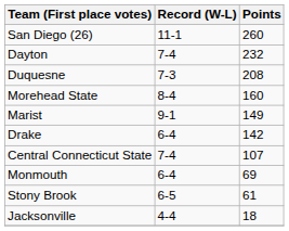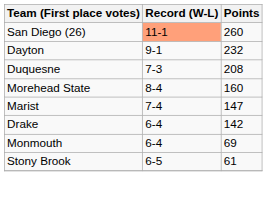 <table class="wikitable">
 <tr>
 <th>Team (First place votes)</th>
 <th>Record (W-L)</th>
 <th>Points</th>
 </tr>
 <tr>
 <td>San Diego (26)</td>
-<td>11-1</td>
+<td style="background: lightsalmon;">11-1</td>
 <td>260</td>
 </tr>
 <tr>
 <td>Dayton</td>
-<td>7-4</td>
+<td>9-1</td>
 <td>232</td>
 </tr>
 <tr>
 <td>Duquesne</td>
 <td>7-3</td>
 <td>208</td>
 </tr>
 <tr>
 <td>Morehead State</td>
 <td>8-4</td>
 <td>160</td>
 </tr>
 <tr>
 <td>Marist</td>
-<td>9-1</td>
-<td>149</td>
+<td>7-4</td>
+<td>147</td>
 </tr>
 <tr>
 <td>Drake</td>
 <td>6-4</td>
 <td>142</td>
-</tr>
-<tr>
-<td>Central Connecticut State</td>
-<td>7-4</td>
-<td>107</td>
 </tr>
 <tr>
 <td>Monmouth</td>
 <td>6-4</td>
 <td>69</td>
 </tr>
 <tr>
 <td>Stony Brook</td>
 <td>6-5</td>
 <td>61</td>
 </tr>
 <tr>
-<td>Jacksonville</td>
-<td>4-4</td>
-<td>18</td>
-</tr>
-<tr>
 </tr>
 </table>
